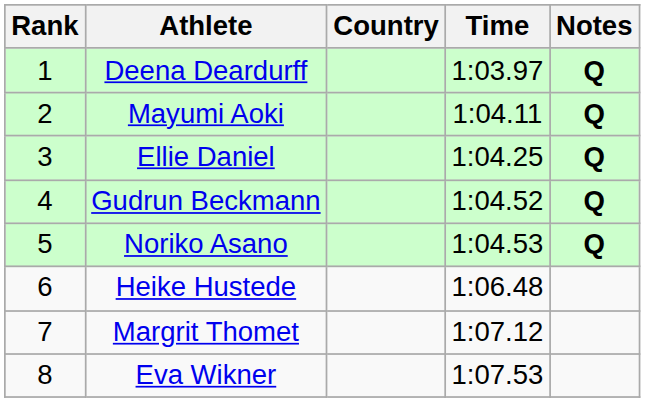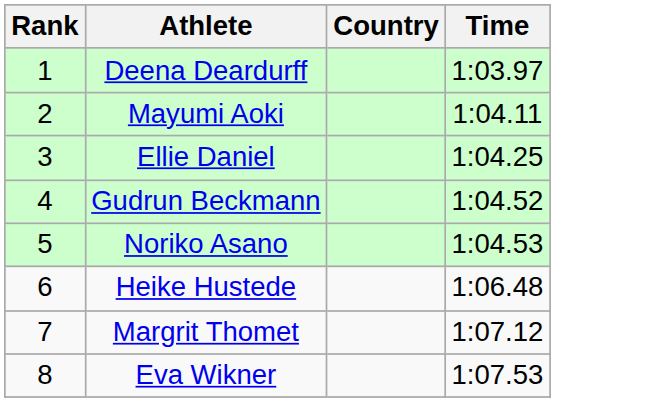 <table class="wikitable sortable" style="text-align:center">
 <tr>
 <th>Rank</th>
 <th>Athlete</th>
 <th>Country</th>
 <th>Time</th>
-<th>Notes</th>
 </tr>
 <tr bgcolor=ccffcc>
 <td>1</td>
 <td><a href='#'>Deena Deardurff</a></td>
 <td align=left></td>
 <td>1:03.97</td>
-<td><strong>Q</strong></td>
 </tr>
 <tr bgcolor=ccffcc>
 <td>2</td>
 <td><a href='#'>Mayumi Aoki</a></td>
 <td align=left></td>
 <td>1:04.11</td>
-<td><strong> Q </strong></td>
 </tr>
 <tr bgcolor=ccffcc>
 <td>3</td>
 <td><a href='#'>Ellie Daniel</a></td>
 <td align=left></td>
 <td>1:04.25</td>
-<td><strong>Q</strong></td>
 </tr>
 <tr bgcolor=ccffcc>
 <td>4</td>
 <td><a href='#'>Gudrun Beckmann</a></td>
 <td align=left></td>
 <td>1:04.52</td>
-<td><strong>Q</strong></td>
 </tr>
 <tr bgcolor=ccffcc>
 <td>5</td>
 <td><a href='#'>Noriko Asano</a></td>
 <td align=left></td>
 <td>1:04.53</td>
-<td><strong>Q</strong></td>
 </tr>
 <tr>
 <td>6</td>
 <td><a href='#'>Heike Hustede</a></td>
 <td align=left></td>
 <td>1:06.48</td>
-<td><strong> </strong></td>
 </tr>
 <tr>
 <td>7</td>
 <td><a href='#'>Margrit Thomet</a></td>
 <td align=left></td>
 <td>1:07.12</td>
-<td><strong> </strong></td>
 </tr>
 <tr>
 <td>8</td>
 <td><a href='#'>Eva Wikner</a></td>
 <td align=left></td>
 <td>1:07.53</td>
-<td><strong> </strong></td>
 </tr>
 </table>
